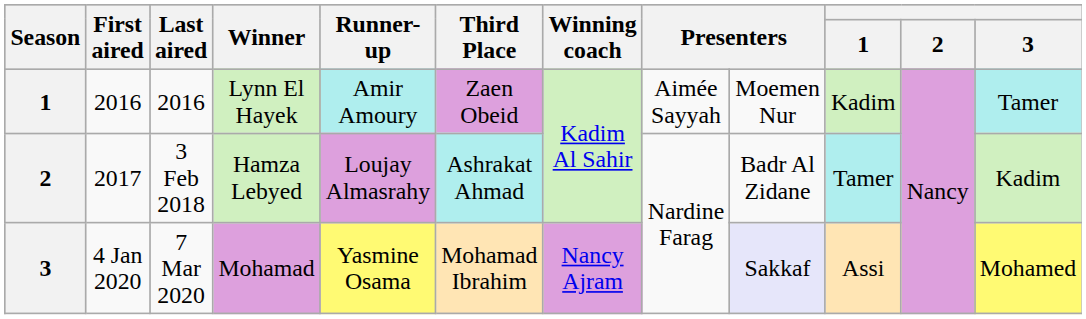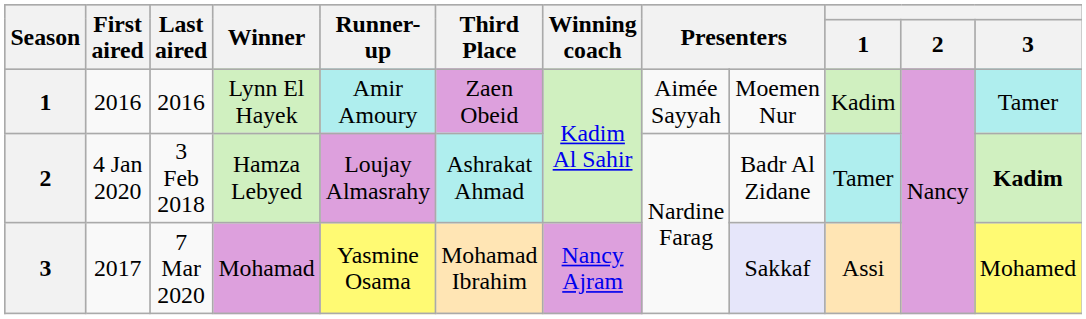 <table class="wikitable" style="text-align:center; font-size:90%; line-height:16px; width:100%;">
 <tr>
 <th rowspan="2" scope="col" width="01%">Season</th>
 <th rowspan="2" scope="col" width="4%">First aired</th>
 <th rowspan="2" scope="col" width="4%">Last aired</th>
 <th rowspan="2" scope="col" width="8%">Winner</th>
 <th rowspan="2" scope="col" width="8%">Runner-up</th>
 <th rowspan="2" scope="col" width="8%">Third Place</th>
 <th rowspan="2" scope="col" width="7%">Winning coach</th>
 <th colspan="2" rowspan="2" scope="col" width="12%">Presenters</th>
 <th colspan="3" scope="col" width="18%"></th>
 </tr>
 <tr>
 <th width="06%">1</th>
 <th width="06%">2</th>
 <th width="06%">3</th>
 </tr>
 <tr>
 <th>1</th>
 <td> 2016</td>
 <td> 2016</td>
 <td style="background:#d0f0c0">Lynn El Hayek</td>
 <td style="background:#afeeee">Amir Amoury</td>
 <td style="background:plum">Zaen Obeid</td>
 <td rowspan="2" style="background:#d0f0c0"><a href='#'>Kadim Al Sahir</a></td>
 <td rowspan="1">Aimée Sayyah</td>
 <td rowspan="1">Moemen Nur</td>
 <td rowspan="1" style="background:#d0f0c0">Kadim</td>
 <td rowspan="3" style="background:plum">Nancy</td>
 <td rowspan="1" style="background:#afeeee">Tamer</td>
 </tr>
 <tr>
 <th>2</th>
-<td> 2017</td>
+<td>4 Jan 2020</td>
 <td>3 Feb 2018</td>
 <td style="background:#d0f0c0">Hamza Lebyed</td>
 <td style="background:plum">Loujay Almasrahy</td>
 <td style="background:#afeeee">Ashrakat Ahmad</td>
 <td rowspan="2">Nardine Farag</td>
 <td rowspan="1">Badr Al Zidane</td>
 <td rowspan="1" style="background:#afeeee">Tamer</td>
-<td rowspan="1" style="background:#d0f0c0">Kadim</td>
+<td rowspan="1" style="background:#d0f0c0"><strong>Kadim</strong></td>
 </tr>
 <tr>
 <th>3</th>
-<td>4 Jan 2020</td>
+<td> 2017</td>
 <td>7 Mar 2020</td>
 <td style="background:plum">Mohamad </td>
 <td style="background:#fffa73">Yasmine Osama</td>
 <td style="background:#ffe5b4">Mohamad Ibrahim</td>
 <td style="background:plum"><a href='#'>Nancy Ajram</a></td>
 <td rowspan="1" style="background: lavender;"> Sakkaf</td>
 <td rowspan="1" style="background:#ffe5b4">Assi</td>
 <td rowspan="1" style="background:#fffa73">Mohamed</td>
 </tr>
 </table>
